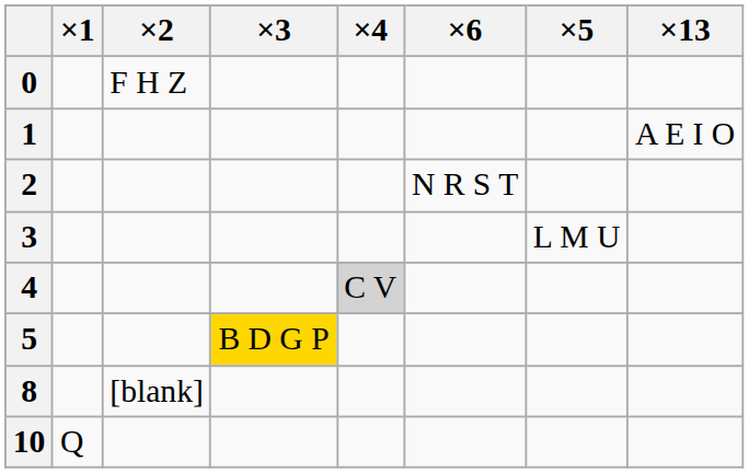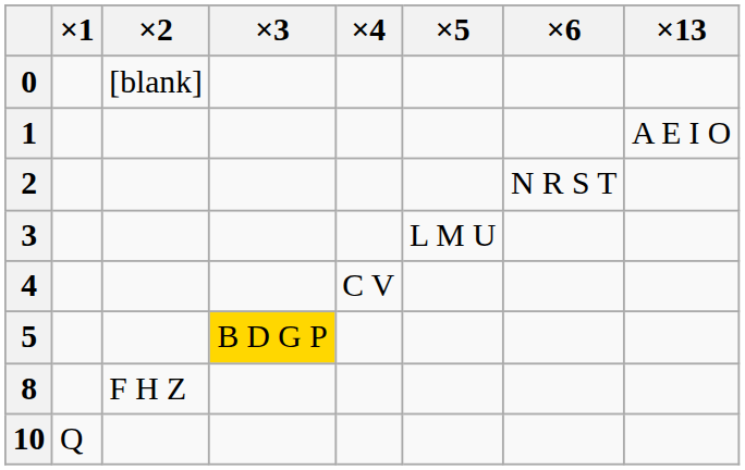 <table class="wikitable floatright">
 <tr>
 <th></th>
 <th>×1</th>
 <th>×2</th>
 <th>×3</th>
 <th>×4</th>
+<th>×5</th>
 <th>×6</th>
-<th>×5</th>
 <th>×13</th>
 </tr>
 <tr>
 <th>0</th>
 <td></td>
-<td>F H Z</td>
+<td>[blank]</td>
 <td></td>
 <td></td>
 <td></td>
 <td></td>
 <td></td>
 </tr>
 <tr>
 <th>1</th>
 <td></td>
 <td></td>
 <td></td>
 <td></td>
 <td></td>
 <td></td>
 <td>A E I O</td>
 </tr>
 <tr>
 <th>2</th>
 <td></td>
 <td></td>
 <td></td>
 <td></td>
+<td></td>
 <td>N R S T</td>
-<td></td>
 <td></td>
 </tr>
 <tr>
 <th>3</th>
 <td></td>
 <td></td>
 <td></td>
 <td></td>
+<td>L M U</td>
 <td></td>
-<td>L M U</td>
 <td></td>
 </tr>
 <tr>
 <th>4</th>
 <td></td>
 <td></td>
 <td></td>
-<td style="background: lightgrey;">C V</td>
+<td>C V</td>
 <td></td>
 <td></td>
 <td></td>
 </tr>
 <tr>
 <th>5</th>
 <td></td>
 <td></td>
 <td style="background: gold;">B D G P</td>
 <td></td>
 <td></td>
 <td></td>
 <td></td>
 </tr>
 <tr>
 <th>8</th>
 <td></td>
-<td>[blank]</td>
+<td>F H Z</td>
 <td></td>
 <td></td>
 <td></td>
 <td></td>
 <td></td>
 </tr>
 <tr>
 <th>10</th>
 <td>Q</td>
 <td></td>
 <td></td>
 <td></td>
 <td></td>
 <td></td>
 <td></td>
 </tr>
 </table>
